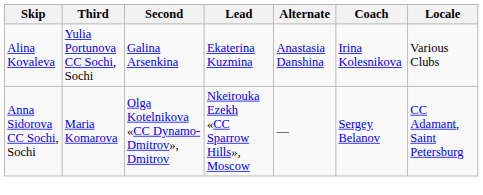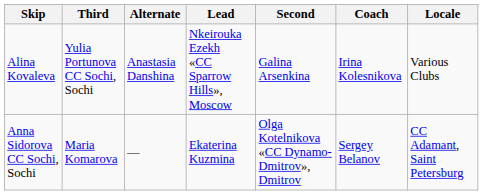 <table class="wikitable">
 <tr>
 <th>Skip</th>
 <th>Third</th>
+<th>Alternate</th>
+<th>Lead</th>
 <th>Second</th>
-<th>Lead</th>
-<th>Alternate</th>
 <th>Coach</th>
 <th>Locale</th>
 </tr>
 <tr>
 <td><a href='#'>Alina Kovaleva</a></td>
 <td><a href='#'>Yulia Portunova</a> <br> <a href='#'>CC Sochi</a>, Sochi</td>
+<td><a href='#'>Anastasia Danshina</a></td>
+<td><a href='#'>Nkeirouka Ezekh</a> <br> «<a href='#'>CC Sparrow Hills</a>», <a href='#'>Moscow</a></td>
 <td><a href='#'>Galina Arsenkina</a></td>
-<td><a href='#'>Ekaterina Kuzmina</a></td>
-<td><a href='#'>Anastasia Danshina</a></td>
 <td><a href='#'>Irina Kolesnikova</a></td>
 <td>Various Clubs</td>
 </tr>
 <tr>
 <td><a href='#'>Anna Sidorova</a> <br> <a href='#'>CC Sochi</a>, Sochi</td>
 <td><a href='#'>Maria Komarova</a></td>
+<td>—</td>
+<td><a href='#'>Ekaterina Kuzmina</a></td>
 <td><a href='#'>Olga Kotelnikova</a> <br> «<a href='#'>CC Dynamo-Dmitrov</a>», <a href='#'>Dmitrov</a></td>
-<td><a href='#'>Nkeirouka Ezekh</a> <br> «<a href='#'>CC Sparrow Hills</a>», <a href='#'>Moscow</a></td>
-<td>—</td>
 <td><a href='#'>Sergey Belanov</a></td>
 <td><a href='#'>CC Adamant</a>, <a href='#'>Saint Petersburg</a></td>
 </tr>
 </table>
